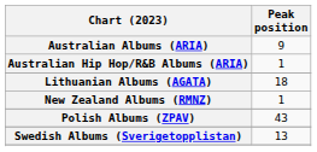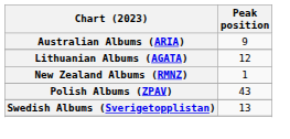 <table class="wikitable sortable plainrowheaders" style="text-align:center">
 <tr>
 <th scope="col">Chart (2023)</th>
 <th scope="col">Peak<br>position</th>
 </tr>
 <tr>
 <th scope="row">Australian Albums (<a href='#'>ARIA</a>)</th>
 <td>9</td>
-</tr>
-<tr>
-<th scope="row">Australian Hip Hop/R&B Albums (<a href='#'>ARIA</a>)</th>
-<td>1</td>
 </tr>
 <tr>
 </tr>
 <tr>
 </tr>
 <tr>
 </tr>
 <tr>
 </tr>
 <tr>
 </tr>
 <tr>
 </tr>
 <tr>
 </tr>
 <tr>
 </tr>
 <tr>
 </tr>
 <tr>
 </tr>
 <tr>
 </tr>
 <tr>
 <th scope="row">Lithuanian Albums (<a href='#'>AGATA</a>)</th>
-<td>18</td>
+<td>12</td>
 </tr>
 <tr>
 <th scope="row">New Zealand Albums (<a href='#'>RMNZ</a>)</th>
 <td>1</td>
 </tr>
 <tr>
 </tr>
 <tr>
 <th scope="row">Polish Albums (<a href='#'>ZPAV</a>)</th>
 <td>43</td>
 </tr>
 <tr>
 </tr>
 <tr>
 </tr>
 <tr>
 <th scope="row">Swedish Albums (<a href='#'>Sverigetopplistan</a>)</th>
 <td>13</td>
 </tr>
 <tr>
 </tr>
 <tr>
 </tr>
 <tr>
 </tr>
 <tr>
 </tr>
 <tr>
 </tr>
 </table>
